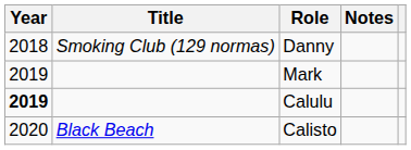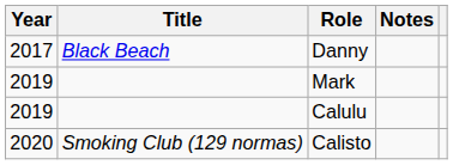 <table class="wikitable sortable">
 <tr>
 <th>Year</th>
 <th>Title</th>
 <th>Role</th>
 <th class="unsortable">Notes</th>
 <th class="unsortable"></th>
 </tr>
 <tr>
-<td>2018</td>
-<td><em>Smoking Club (129 normas)</em></td>
+<td>2017</td>
+<td><em><a href='#'>Black Beach</a></em></td>
 <td>Danny</td>
 <td></td>
 <td align = "center"></td>
 </tr>
 <tr>
 <td>2019</td>
 <td><em></em></td>
 <td>Mark</td>
 <td></td>
 <td align = "center"></td>
 </tr>
 <tr>
-<td><strong>2019</strong></td>
+<td>2019</td>
 <td><em></em></td>
 <td>Calulu</td>
 <td></td>
 <td align = "center"></td>
 </tr>
 <tr>
 <td>2020</td>
-<td><em><a href='#'>Black Beach</a></em></td>
+<td><em>Smoking Club (129 normas)</em></td>
 <td>Calisto</td>
 <td></td>
 <td align = "center"></td>
 </tr>
 </table>
